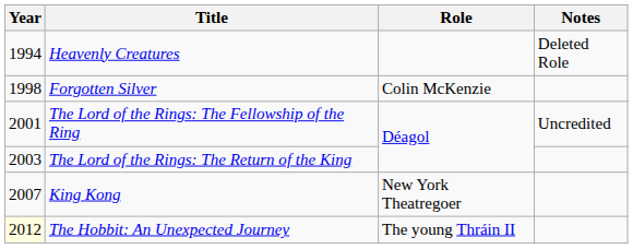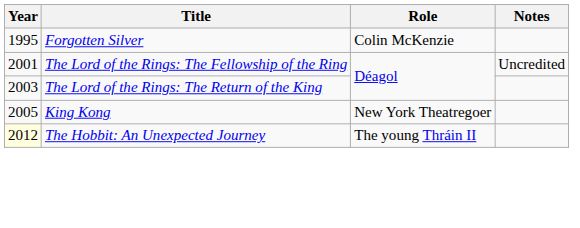 <table class="wikitable sortable">
 <tr>
 <th>Year</th>
 <th>Title</th>
 <th>Role</th>
 <th class="unsortable">Notes</th>
 </tr>
 <tr>
-<td>1994</td>
-<td><em><a href='#'>Heavenly Creatures</a></em></td>
-<td></td>
-<td>Deleted Role</td>
-</tr>
-<tr>
-<td>1998</td>
+<td>1995</td>
 <td><em><a href='#'>Forgotten Silver</a></em></td>
 <td>Colin McKenzie</td>
 <td></td>
 </tr>
 <tr>
 <td>2001</td>
 <td><em><a href='#'>The Lord of the Rings: The Fellowship of the Ring</a></em></td>
 <td rowspan="2"><a href='#'>Déagol</a></td>
 <td>Uncredited</td>
 </tr>
 <tr>
 <td>2003</td>
 <td><em><a href='#'>The Lord of the Rings: The Return of the King</a></em></td>
 <td></td>
 </tr>
 <tr>
-<td>2007</td>
+<td>2005</td>
 <td><em><a href='#'>King Kong</a></em></td>
 <td>New York Theatregoer</td>
 <td></td>
 </tr>
 <tr>
 <td style="background: lightyellow;">2012</td>
 <td><em><a href='#'>The Hobbit: An Unexpected Journey</a></em></td>
 <td>The young <a href='#'>Thráin II</a></td>
 <td></td>
 </tr>
 </table>
